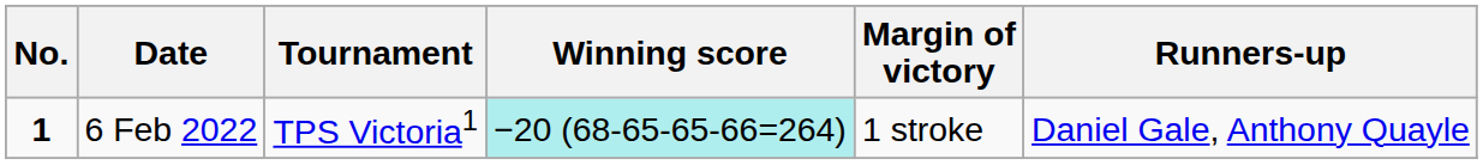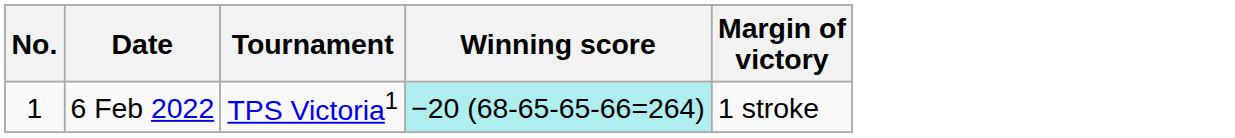 <table class="wikitable" style="font-size:95%;">
 <tr>
 <th>No.</th>
 <th>Date</th>
 <th>Tournament</th>
 <th>Winning score</th>
 <th>Margin of<br>victory</th>
-<th>Runners-up</th>
 </tr>
 <tr>
-<td align=center><strong>1</strong></td>
+<td align=center>1</td>
 <td align=right>6 Feb <a href='#'>2022</a></td>
 <td><a href='#'>TPS Victoria</a><sup>1</sup></td>
 <td style="background: paleturquoise;">−20 (68-65-65-66=264)</td>
 <td>1 stroke</td>
-<td> <a href='#'>Daniel Gale</a>,  <a href='#'>Anthony Quayle</a></td>
 </tr>
 </table>
